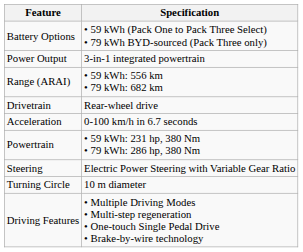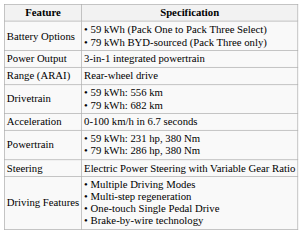 <table class="wikitable">
 <tr>
 <th>Feature</th>
 <th>Specification</th>
 </tr>
 <tr>
 <td>Battery Options</td>
 <td>• 59 kWh (Pack One to Pack Three Select)<br>• 79 kWh BYD-sourced (Pack Three only)</td>
 </tr>
 <tr>
 <td>Power Output</td>
 <td>3-in-1 integrated powertrain</td>
 </tr>
 <tr>
 <td>Range (ARAI)</td>
-<td>• 59 kWh: 556 km<br>• 79 kWh: 682 km</td>
+<td>Rear-wheel drive</td>
 </tr>
 <tr>
 <td>Drivetrain</td>
-<td>Rear-wheel drive</td>
+<td>• 59 kWh: 556 km<br>• 79 kWh: 682 km</td>
 </tr>
 <tr>
 <td>Acceleration</td>
 <td>0-100 km/h in 6.7 seconds</td>
 </tr>
 <tr>
 <td>Powertrain</td>
 <td>• 59 kWh: 231 hp, 380 Nm<br>• 79 kWh: 286 hp, 380 Nm</td>
 </tr>
 <tr>
 <td>Steering</td>
 <td>Electric Power Steering with Variable Gear Ratio</td>
 </tr>
 <tr>
-<td>Turning Circle</td>
-<td>10 m diameter</td>
-</tr>
-<tr>
 <td>Driving Features</td>
 <td>• Multiple Driving Modes<br>• Multi-step regeneration<br>• One-touch Single Pedal Drive<br>• Brake-by-wire technology</td>
 </tr>
 </table>
